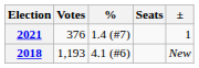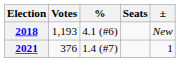 <table class=wikitable style=text-align:right>
 <tr>
 <th>Election</th>
 <th>Votes</th>
 <th>%</th>
 <th>Seats</th>
 <th>±</th>
 </tr>
 <tr>
+<th><a href='#'>2018</a></th>
+<td>1,193</td>
+<td>4.1 (#6)</td>
+<td></td>
+<td><em>New</em></td>
+</tr>
+<tr>
 <th><a href='#'>2021</a></th>
 <td>376</td>
 <td>1.4 (#7)</td>
 <td></td>
 <td>1</td>
 </tr>
-<tr>
-<th><a href='#'>2018</a></th>
-<td>1,193</td>
-<td>4.1 (#6)</td>
-<td></td>
-<td><em>New</em></td>
-</tr>
 </table>
